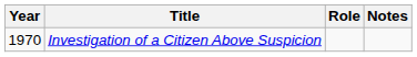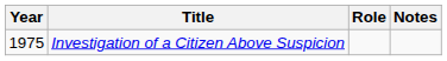 <table class="wikitable">
 <tr>
 <th>Year</th>
 <th>Title</th>
 <th>Role</th>
 <th>Notes</th>
 </tr>
 <tr>
-<td>1970</td>
+<td>1975</td>
 <td><em><a href='#'>Investigation of a Citizen Above Suspicion</a></em></td>
 <td></td>
 <td></td>
 </tr>
 </table>
